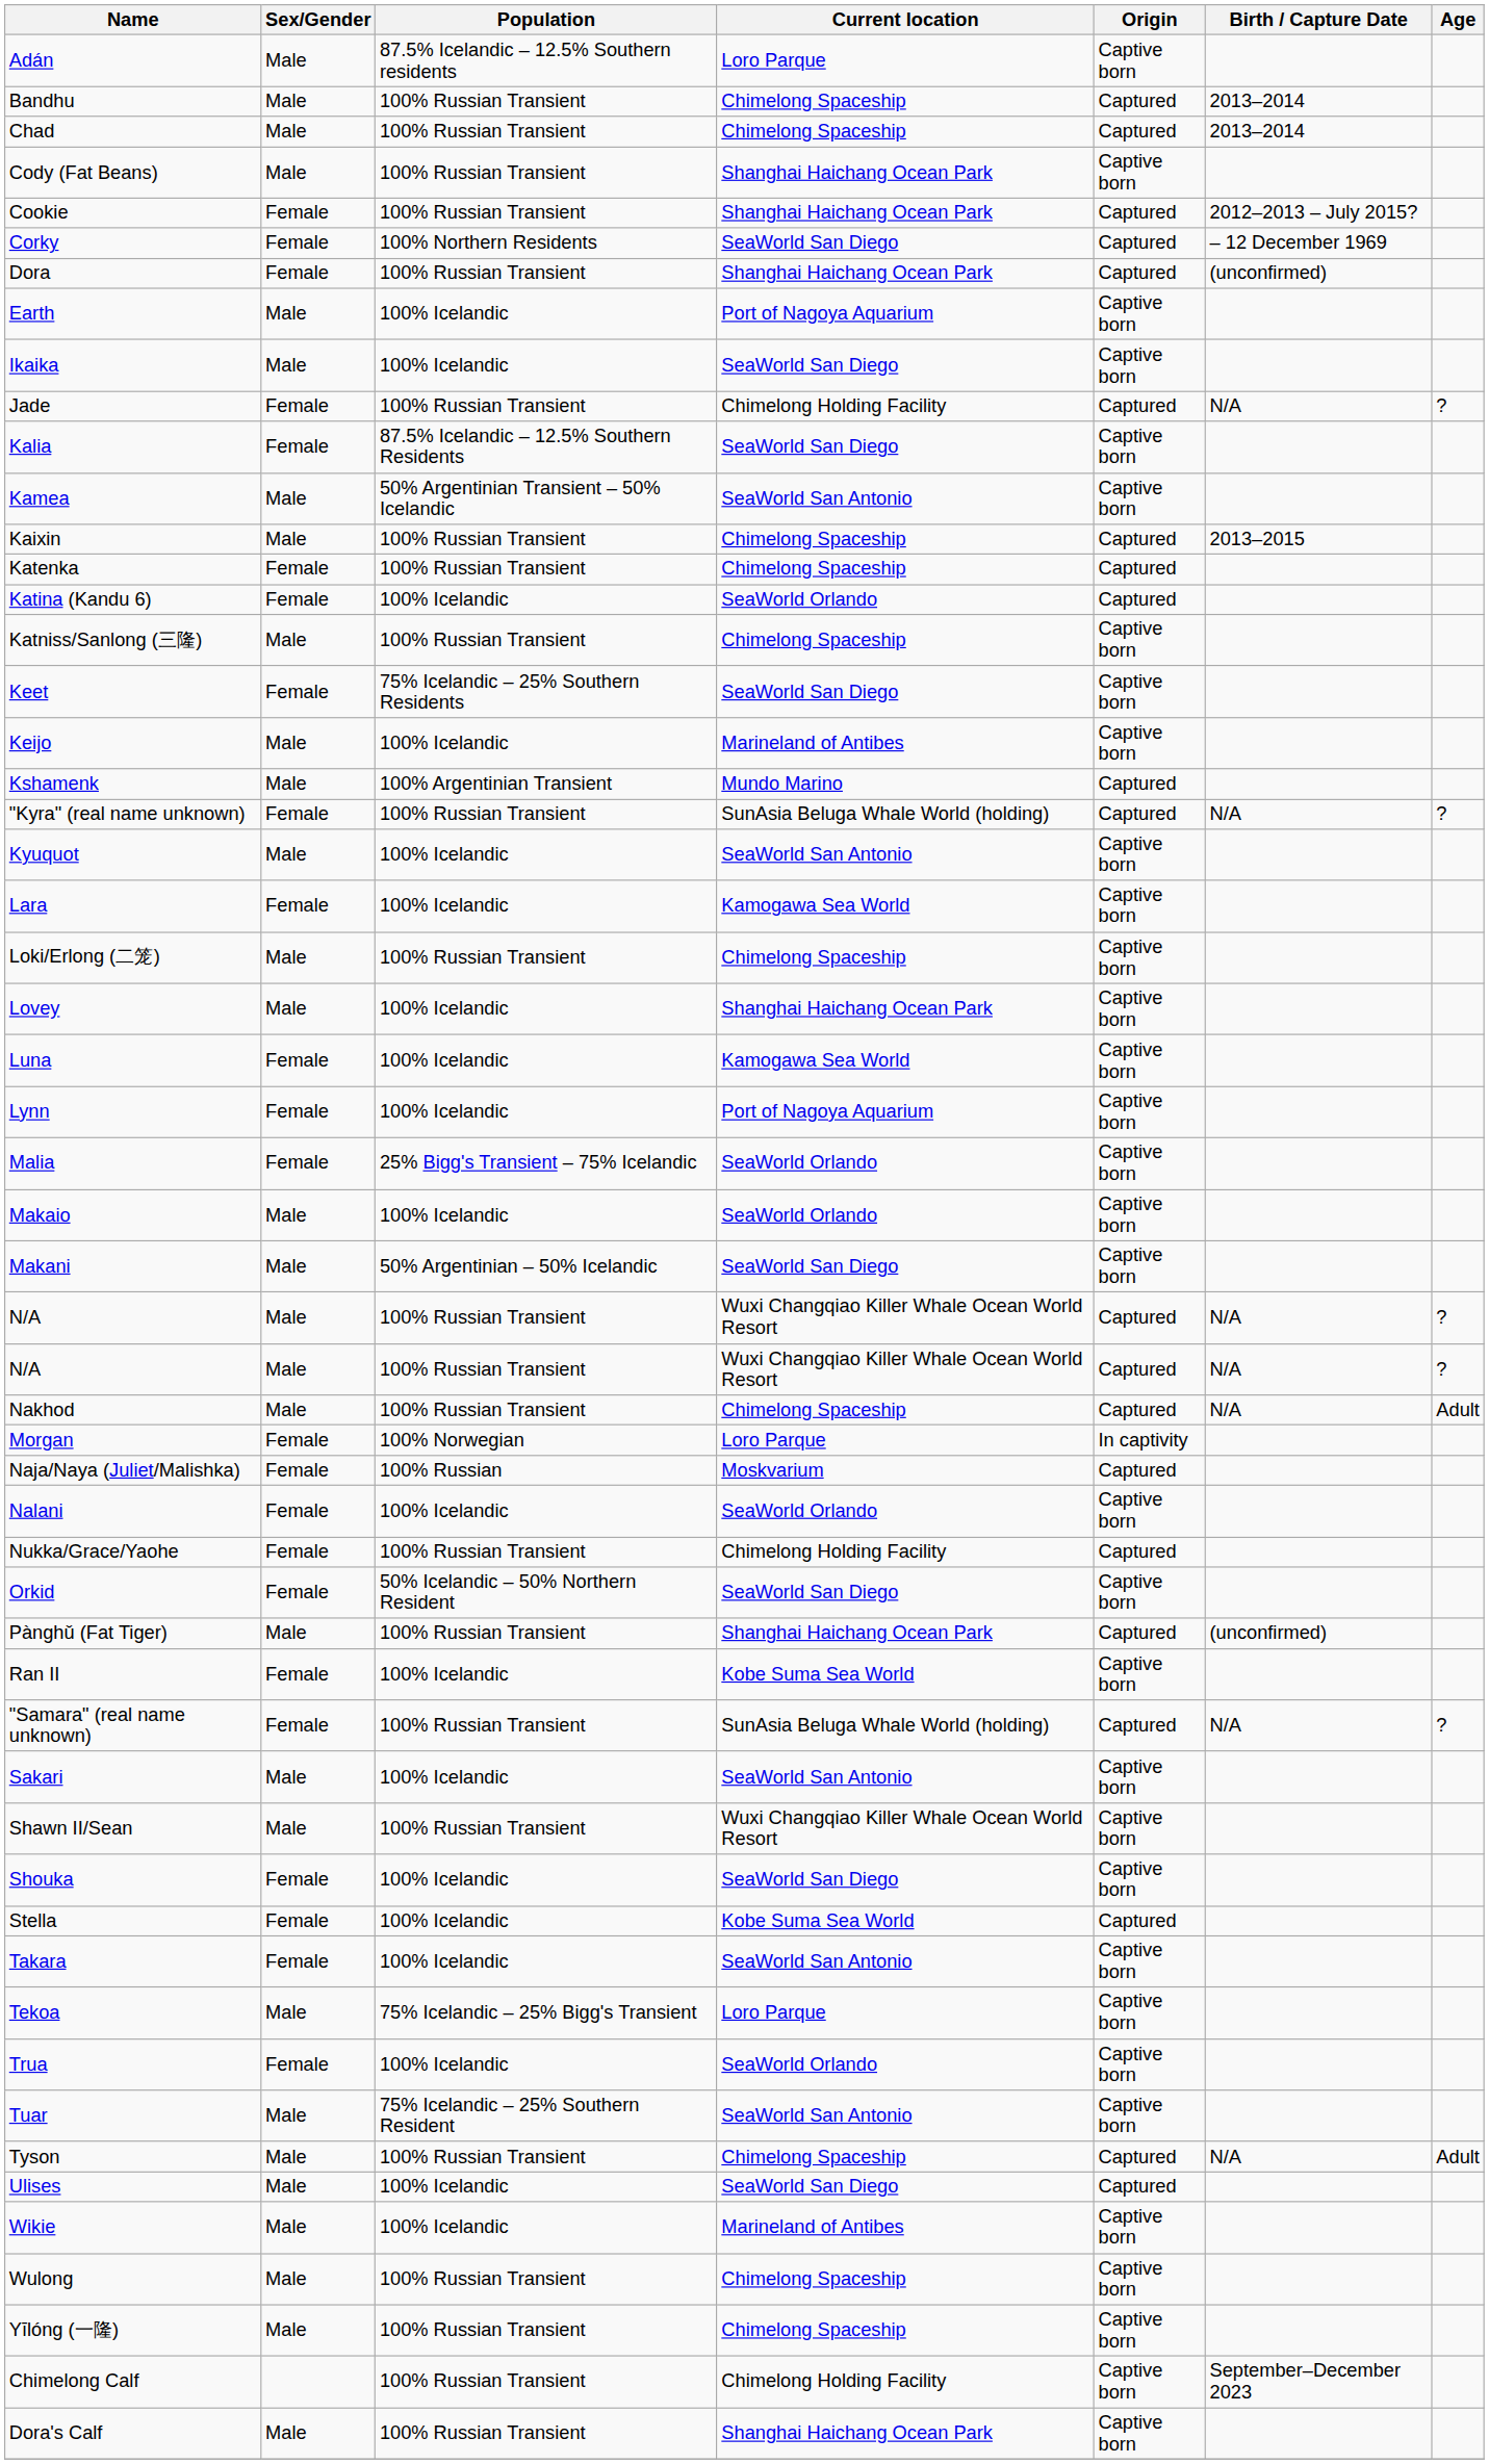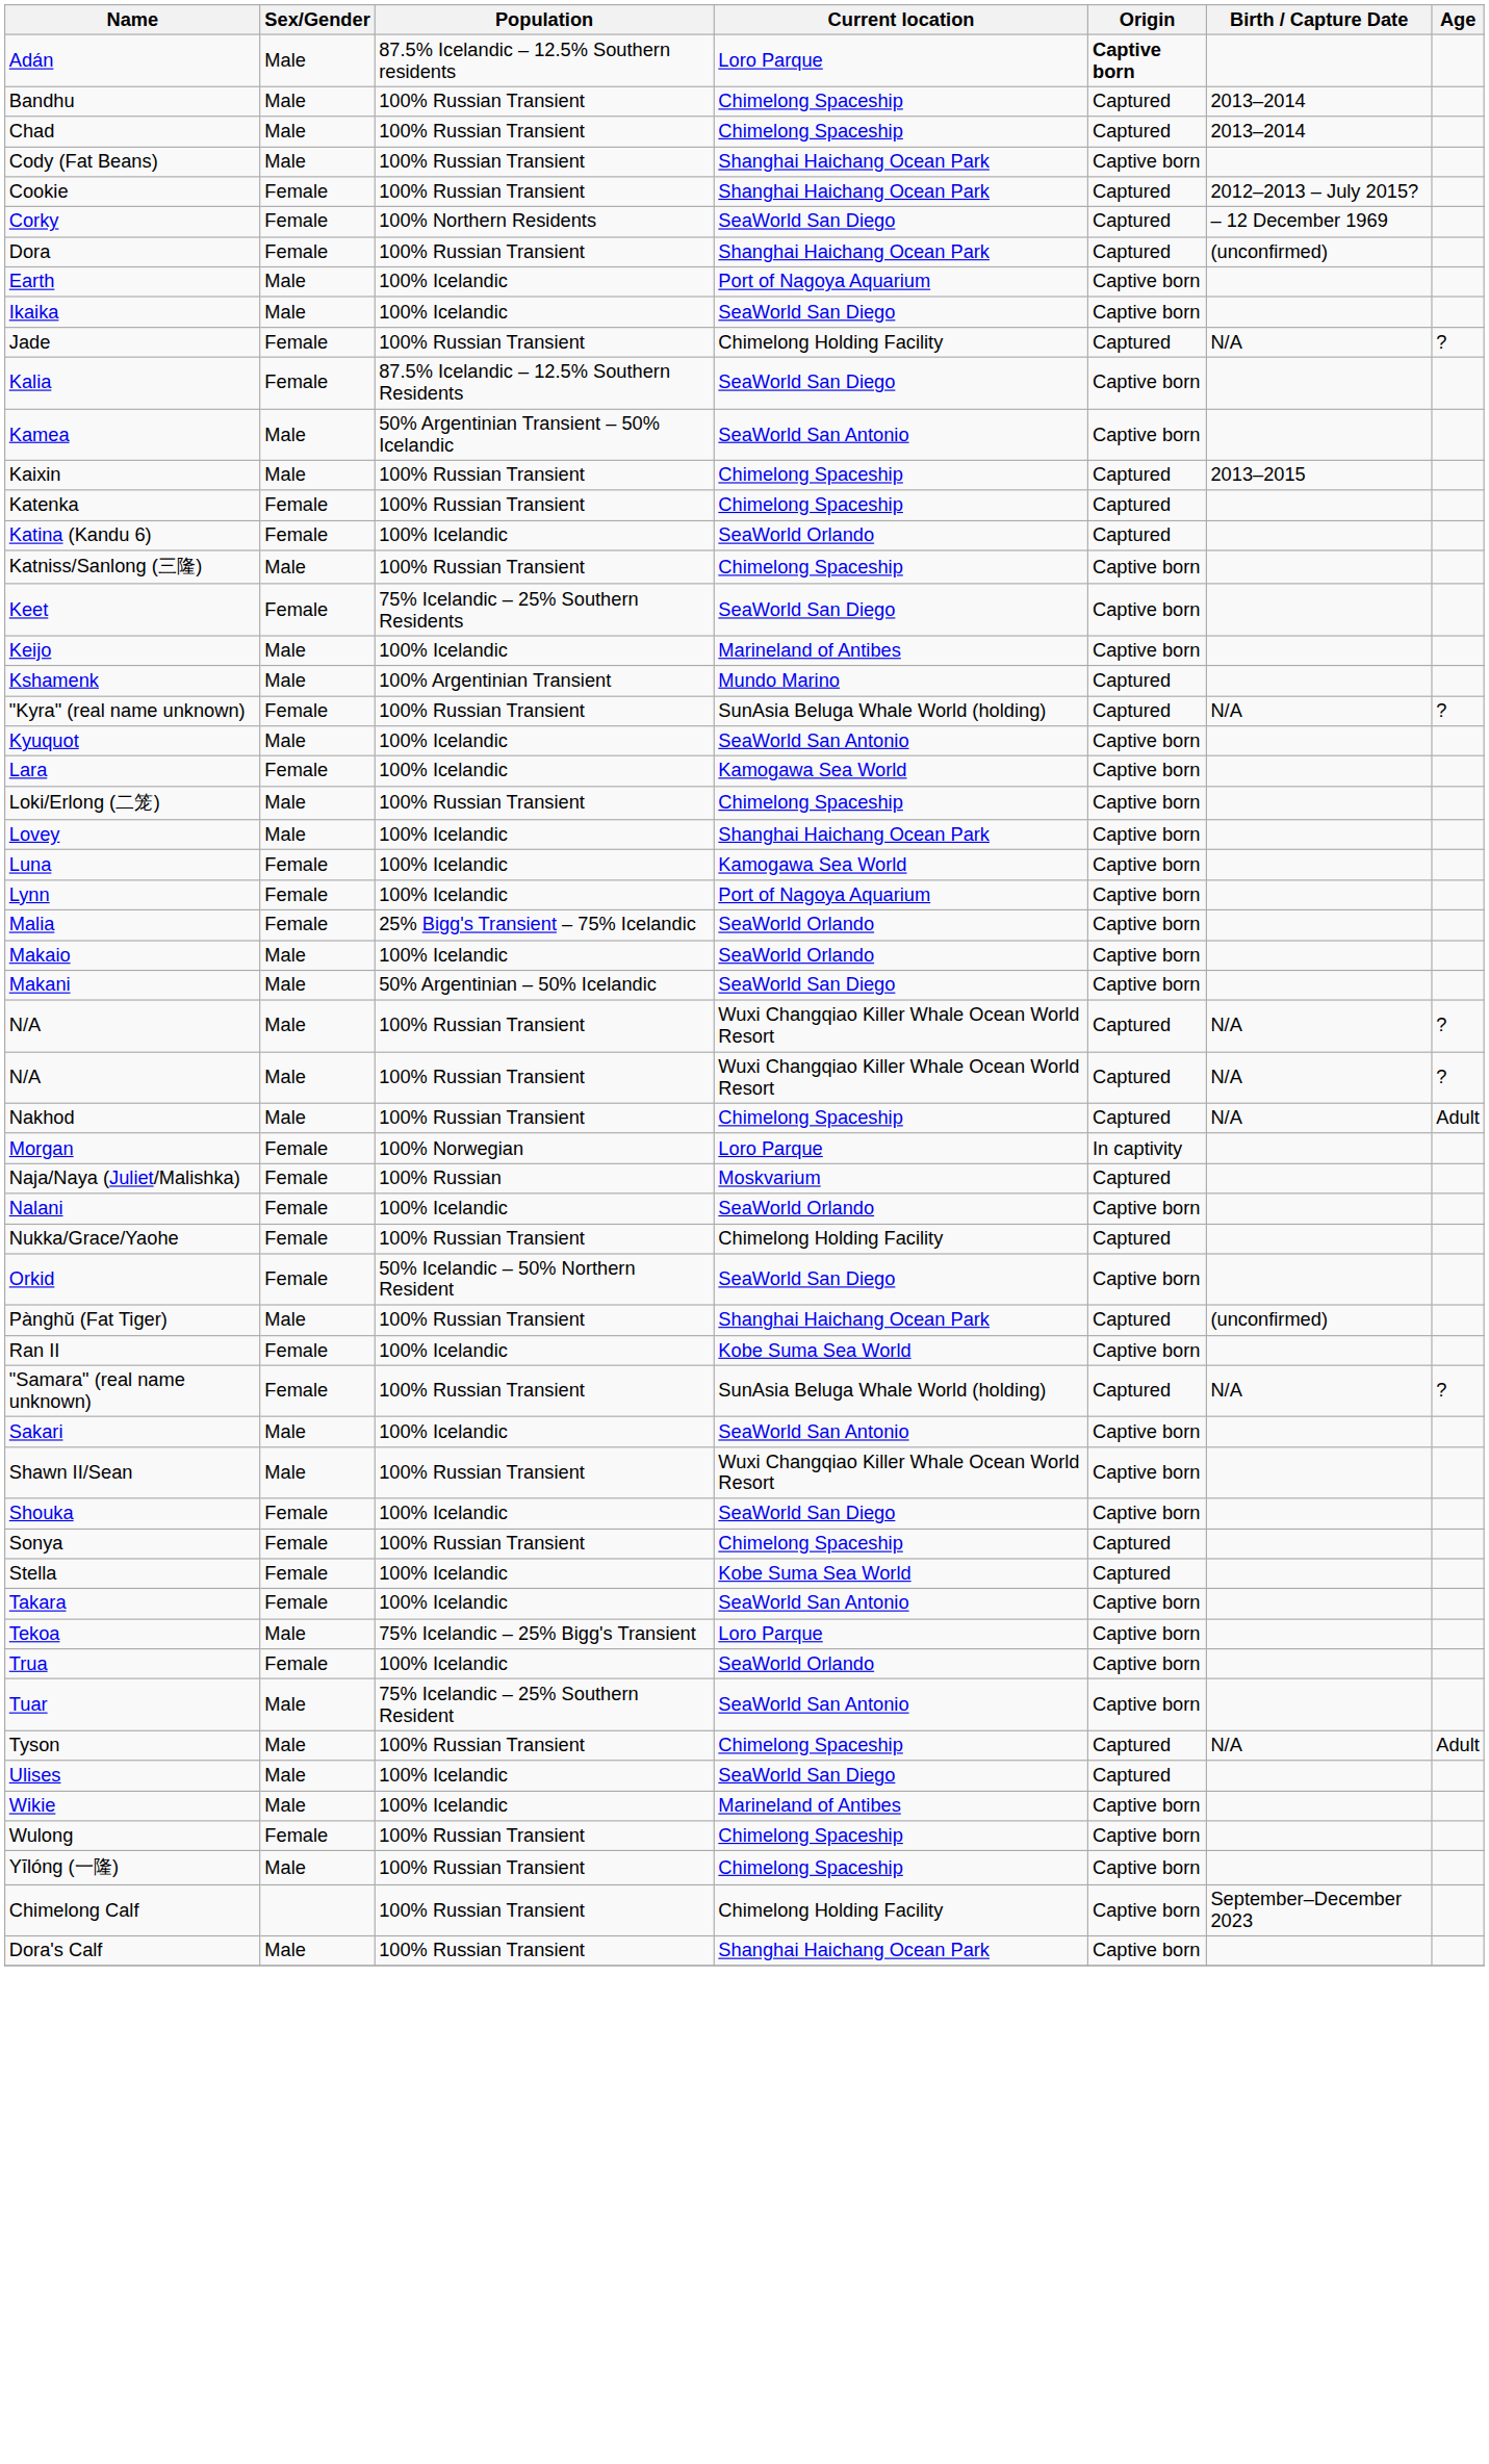 <table class="wikitable sortable">
 <tr>
 <th scope="col">Name</th>
 <th scope="col">Sex/Gender</th>
 <th>Population</th>
 <th scope="col">Current location</th>
 <th>Origin</th>
 <th scope="col">Birth / Capture Date</th>
 <th>Age</th>
 </tr>
 <tr>
 <td><a href='#'>Adán</a></td>
 <td>Male</td>
 <td>87.5% Icelandic – 12.5% Southern residents</td>
 <td><a href='#'>Loro Parque</a></td>
-<td>Captive born</td>
+<td><strong>Captive born</strong></td>
 <td></td>
 <td></td>
 </tr>
 <tr>
 <td>Bandhu</td>
 <td>Male</td>
 <td>100% Russian Transient</td>
 <td><a href='#'>Chimelong Spaceship</a></td>
 <td>Captured</td>
 <td>2013–2014</td>
 <td></td>
 </tr>
 <tr>
 <td>Chad</td>
 <td>Male</td>
 <td>100% Russian Transient</td>
 <td><a href='#'>Chimelong Spaceship</a></td>
 <td>Captured</td>
 <td>2013–2014</td>
 <td></td>
 </tr>
 <tr>
 <td>Cody (Fat Beans)</td>
 <td>Male</td>
 <td>100% Russian Transient</td>
 <td><a href='#'>Shanghai Haichang Ocean Park</a></td>
 <td>Captive born</td>
 <td></td>
 <td></td>
 </tr>
 <tr>
 <td>Cookie</td>
 <td>Female</td>
 <td>100% Russian Transient</td>
 <td><a href='#'>Shanghai Haichang Ocean Park</a></td>
 <td>Captured</td>
 <td>2012–2013 – July 2015?</td>
 <td></td>
 </tr>
 <tr>
 <td><a href='#'>Corky</a></td>
 <td>Female</td>
 <td>100% Northern Residents</td>
 <td><a href='#'>SeaWorld San Diego</a></td>
 <td>Captured</td>
 <td> – 12 December 1969</td>
 <td></td>
 </tr>
 <tr>
 <td>Dora</td>
 <td>Female</td>
 <td>100% Russian Transient</td>
 <td><a href='#'>Shanghai Haichang Ocean Park</a></td>
 <td>Captured</td>
 <td> (unconfirmed)</td>
 <td></td>
 </tr>
 <tr>
 <td><a href='#'>Earth</a></td>
 <td>Male</td>
 <td>100% Icelandic</td>
 <td><a href='#'>Port of Nagoya Aquarium</a></td>
 <td>Captive born</td>
 <td></td>
 <td></td>
 </tr>
 <tr>
 <td><a href='#'>Ikaika</a></td>
 <td>Male</td>
 <td>100% Icelandic</td>
 <td><a href='#'>SeaWorld San Diego</a></td>
 <td>Captive born</td>
 <td></td>
 <td></td>
 </tr>
 <tr>
 <td>Jade</td>
 <td>Female</td>
 <td>100% Russian Transient</td>
 <td>Chimelong Holding Facility</td>
 <td>Captured</td>
 <td>N/A</td>
 <td>?</td>
 </tr>
 <tr>
 <td><a href='#'>Kalia</a></td>
 <td>Female</td>
 <td>87.5% Icelandic – 12.5% Southern Residents</td>
 <td><a href='#'>SeaWorld San Diego</a></td>
 <td>Captive born</td>
 <td></td>
 <td></td>
 </tr>
 <tr>
 <td><a href='#'>Kamea</a></td>
 <td>Male</td>
 <td>50% Argentinian Transient – 50% Icelandic</td>
 <td><a href='#'>SeaWorld San Antonio</a></td>
 <td>Captive born</td>
 <td></td>
 <td></td>
 </tr>
 <tr>
 <td>Kaixin</td>
 <td>Male</td>
 <td>100% Russian Transient</td>
 <td><a href='#'>Chimelong Spaceship</a></td>
 <td>Captured</td>
 <td>2013–2015</td>
 <td></td>
 </tr>
 <tr>
 <td>Katenka</td>
 <td>Female</td>
 <td>100% Russian Transient</td>
 <td><a href='#'>Chimelong Spaceship</a></td>
 <td>Captured</td>
 <td></td>
 <td></td>
 </tr>
 <tr>
 <td><a href='#'>Katina</a> (Kandu 6)</td>
 <td>Female</td>
 <td>100% Icelandic</td>
 <td><a href='#'>SeaWorld Orlando</a></td>
 <td>Captured</td>
 <td></td>
 <td></td>
 </tr>
 <tr>
 <td>Katniss/Sanlong (三隆)</td>
 <td>Male</td>
 <td>100% Russian Transient</td>
 <td><a href='#'>Chimelong Spaceship</a></td>
 <td>Captive born</td>
 <td></td>
 <td></td>
 </tr>
 <tr>
 <td><a href='#'>Keet</a></td>
 <td>Female</td>
 <td>75% Icelandic – 25% Southern Residents</td>
 <td><a href='#'>SeaWorld San Diego</a></td>
 <td>Captive born</td>
 <td></td>
 <td></td>
 </tr>
 <tr>
 <td><a href='#'>Keijo</a></td>
 <td>Male</td>
 <td>100% Icelandic</td>
 <td><a href='#'>Marineland of Antibes</a></td>
 <td>Captive born</td>
 <td></td>
 <td></td>
 </tr>
 <tr>
 <td><a href='#'>Kshamenk</a></td>
 <td>Male</td>
 <td>100% Argentinian Transient</td>
 <td><a href='#'>Mundo Marino</a></td>
 <td>Captured</td>
 <td></td>
 <td></td>
 </tr>
 <tr>
 <td>"Kyra" (real name unknown)</td>
 <td>Female</td>
 <td>100% Russian Transient</td>
 <td>SunAsia Beluga Whale World (holding)</td>
 <td>Captured</td>
 <td>N/A</td>
 <td>?</td>
 </tr>
 <tr>
 <td><a href='#'>Kyuquot</a></td>
 <td>Male</td>
 <td>100% Icelandic</td>
 <td><a href='#'>SeaWorld San Antonio</a></td>
 <td>Captive born</td>
 <td></td>
 <td></td>
 </tr>
 <tr>
 <td><a href='#'>Lara</a></td>
 <td>Female</td>
 <td>100% Icelandic</td>
 <td><a href='#'>Kamogawa Sea World</a></td>
 <td>Captive born</td>
 <td></td>
 <td></td>
 </tr>
 <tr>
 <td>Loki/Erlong (二笼)</td>
 <td>Male</td>
 <td>100% Russian Transient</td>
 <td><a href='#'>Chimelong Spaceship</a></td>
 <td>Captive born</td>
 <td></td>
 <td></td>
 </tr>
 <tr>
 <td><a href='#'>Lovey</a></td>
 <td>Male</td>
 <td>100% Icelandic</td>
 <td><a href='#'>Shanghai Haichang Ocean Park</a></td>
 <td>Captive born</td>
 <td></td>
 <td></td>
 </tr>
 <tr>
 <td><a href='#'>Luna</a></td>
 <td>Female</td>
 <td>100% Icelandic</td>
 <td><a href='#'>Kamogawa Sea World</a></td>
 <td>Captive born</td>
 <td></td>
 <td></td>
 </tr>
 <tr>
 <td><a href='#'>Lynn</a></td>
 <td>Female</td>
 <td>100% Icelandic</td>
 <td><a href='#'>Port of Nagoya Aquarium</a></td>
 <td>Captive born</td>
 <td></td>
 <td></td>
 </tr>
 <tr>
 <td><a href='#'>Malia</a></td>
 <td>Female</td>
 <td>25% <a href='#'>Bigg's Transient</a> – 75% Icelandic</td>
 <td><a href='#'>SeaWorld Orlando</a></td>
 <td>Captive born</td>
 <td></td>
 <td></td>
 </tr>
 <tr>
 <td><a href='#'>Makaio</a></td>
 <td>Male</td>
 <td>100% Icelandic</td>
 <td><a href='#'>SeaWorld Orlando</a></td>
 <td>Captive born</td>
 <td></td>
 <td></td>
 </tr>
 <tr>
 <td><a href='#'>Makani</a></td>
 <td>Male</td>
 <td>50% Argentinian – 50% Icelandic</td>
 <td><a href='#'>SeaWorld San Diego</a></td>
 <td>Captive born</td>
 <td></td>
 <td></td>
 </tr>
 <tr>
 <td>N/A</td>
 <td>Male</td>
 <td>100% Russian Transient</td>
 <td>Wuxi Changqiao Killer Whale Ocean World Resort</td>
 <td>Captured</td>
 <td>N/A</td>
 <td>?</td>
 </tr>
 <tr>
 <td>N/A</td>
 <td>Male</td>
 <td>100% Russian Transient</td>
 <td>Wuxi Changqiao Killer Whale Ocean World Resort</td>
 <td>Captured</td>
 <td>N/A</td>
 <td>?</td>
 </tr>
 <tr>
 <td>Nakhod</td>
 <td>Male</td>
 <td>100% Russian Transient</td>
 <td><a href='#'>Chimelong Spaceship</a></td>
 <td>Captured</td>
 <td>N/A</td>
 <td>Adult</td>
 </tr>
 <tr>
 <td><a href='#'>Morgan</a></td>
 <td>Female</td>
 <td>100% Norwegian</td>
 <td><a href='#'>Loro Parque</a></td>
 <td>In captivity</td>
 <td></td>
 <td></td>
 </tr>
 <tr>
 <td>Naja/Naya (<a href='#'>Juliet</a>/Malishka)</td>
 <td>Female</td>
 <td>100% Russian</td>
 <td><a href='#'>Moskvarium</a></td>
 <td>Captured</td>
 <td></td>
 <td></td>
 </tr>
 <tr>
 <td><a href='#'>Nalani</a></td>
 <td>Female</td>
 <td>100% Icelandic</td>
 <td><a href='#'>SeaWorld Orlando</a></td>
 <td>Captive born</td>
 <td></td>
 <td></td>
 </tr>
 <tr>
 <td>Nukka/Grace/Yaohe</td>
 <td>Female</td>
 <td>100% Russian Transient</td>
 <td>Chimelong Holding Facility</td>
 <td>Captured</td>
 <td></td>
 <td></td>
 </tr>
 <tr>
 <td><a href='#'>Orkid</a></td>
 <td>Female</td>
 <td>50% Icelandic – 50% Northern Resident</td>
 <td><a href='#'>SeaWorld San Diego</a></td>
 <td>Captive born</td>
 <td></td>
 <td></td>
 </tr>
 <tr>
 <td>Pànghǔ (Fat Tiger)</td>
 <td>Male</td>
 <td>100% Russian Transient</td>
 <td><a href='#'>Shanghai Haichang Ocean Park</a></td>
 <td>Captured</td>
 <td> (unconfirmed)</td>
 <td></td>
 </tr>
 <tr>
 <td>Ran II</td>
 <td>Female</td>
 <td>100% Icelandic</td>
 <td><a href='#'>Kobe Suma Sea World</a></td>
 <td>Captive born</td>
 <td></td>
 <td></td>
 </tr>
 <tr>
 <td>"Samara" (real name unknown)</td>
 <td>Female</td>
 <td>100% Russian Transient</td>
 <td>SunAsia Beluga Whale World (holding)</td>
 <td>Captured</td>
 <td>N/A</td>
 <td>?</td>
 </tr>
 <tr>
 <td><a href='#'>Sakari</a></td>
 <td>Male</td>
 <td>100% Icelandic</td>
 <td><a href='#'>SeaWorld San Antonio</a></td>
 <td>Captive born</td>
 <td></td>
 <td></td>
 </tr>
 <tr>
 <td>Shawn II/Sean</td>
 <td>Male</td>
 <td>100% Russian Transient</td>
 <td>Wuxi Changqiao Killer Whale Ocean World Resort</td>
 <td>Captive born</td>
 <td></td>
 <td></td>
 </tr>
 <tr>
 <td><a href='#'>Shouka</a></td>
 <td>Female</td>
 <td>100% Icelandic</td>
 <td><a href='#'>SeaWorld San Diego</a></td>
 <td>Captive born</td>
 <td></td>
 <td></td>
 </tr>
 <tr>
+<td>Sonya</td>
+<td>Female</td>
+<td>100% Russian Transient</td>
+<td><a href='#'>Chimelong Spaceship</a></td>
+<td>Captured</td>
+<td></td>
+<td></td>
+</tr>
+<tr>
 <td>Stella</td>
 <td>Female</td>
 <td>100% Icelandic</td>
 <td><a href='#'>Kobe Suma Sea World</a></td>
 <td>Captured</td>
 <td></td>
 <td></td>
 </tr>
 <tr>
 <td><a href='#'>Takara</a></td>
 <td>Female</td>
 <td>100% Icelandic</td>
 <td><a href='#'>SeaWorld San Antonio</a></td>
 <td>Captive born</td>
 <td></td>
 <td></td>
 </tr>
 <tr>
 <td><a href='#'>Tekoa</a></td>
 <td>Male</td>
 <td>75% Icelandic – 25% Bigg's Transient</td>
 <td><a href='#'>Loro Parque</a></td>
 <td>Captive born</td>
 <td></td>
 <td></td>
 </tr>
 <tr>
 <td><a href='#'>Trua</a></td>
 <td>Female</td>
 <td>100% Icelandic</td>
 <td><a href='#'>SeaWorld Orlando</a></td>
 <td>Captive born</td>
 <td></td>
 <td></td>
 </tr>
 <tr>
 <td><a href='#'>Tuar</a></td>
 <td>Male</td>
 <td>75% Icelandic – 25% Southern Resident</td>
 <td><a href='#'>SeaWorld San Antonio</a></td>
 <td>Captive born</td>
 <td></td>
 <td></td>
 </tr>
 <tr>
 <td>Tyson</td>
 <td>Male</td>
 <td>100% Russian Transient</td>
 <td><a href='#'>Chimelong Spaceship</a></td>
 <td>Captured</td>
 <td>N/A</td>
 <td>Adult</td>
 </tr>
 <tr>
 <td><a href='#'>Ulises</a></td>
 <td>Male</td>
 <td>100% Icelandic</td>
 <td><a href='#'>SeaWorld San Diego</a></td>
 <td>Captured</td>
 <td></td>
 <td></td>
 </tr>
 <tr>
 <td><a href='#'>Wikie</a></td>
 <td>Male</td>
 <td>100% Icelandic</td>
 <td><a href='#'>Marineland of Antibes</a></td>
 <td>Captive born</td>
 <td></td>
 <td></td>
 </tr>
 <tr>
 <td>Wulong</td>
-<td>Male</td>
+<td>Female</td>
 <td>100% Russian Transient</td>
 <td><a href='#'>Chimelong Spaceship</a></td>
 <td>Captive born</td>
 <td></td>
 <td></td>
 </tr>
 <tr>
 <td>Yīlóng (一隆)</td>
 <td>Male</td>
 <td>100% Russian Transient</td>
 <td><a href='#'>Chimelong Spaceship</a></td>
 <td>Captive born</td>
 <td></td>
 <td></td>
 </tr>
 <tr>
 <td>Chimelong Calf</td>
 <td></td>
 <td>100% Russian Transient</td>
 <td>Chimelong Holding Facility</td>
 <td>Captive born</td>
 <td>September–December 2023</td>
 <td></td>
 </tr>
 <tr>
 <td>Dora's Calf</td>
 <td>Male</td>
 <td>100% Russian Transient</td>
 <td><a href='#'>Shanghai Haichang Ocean Park</a></td>
 <td>Captive born</td>
 <td></td>
 <td></td>
 </tr>
 <tr>
 </tr>
 </table>
